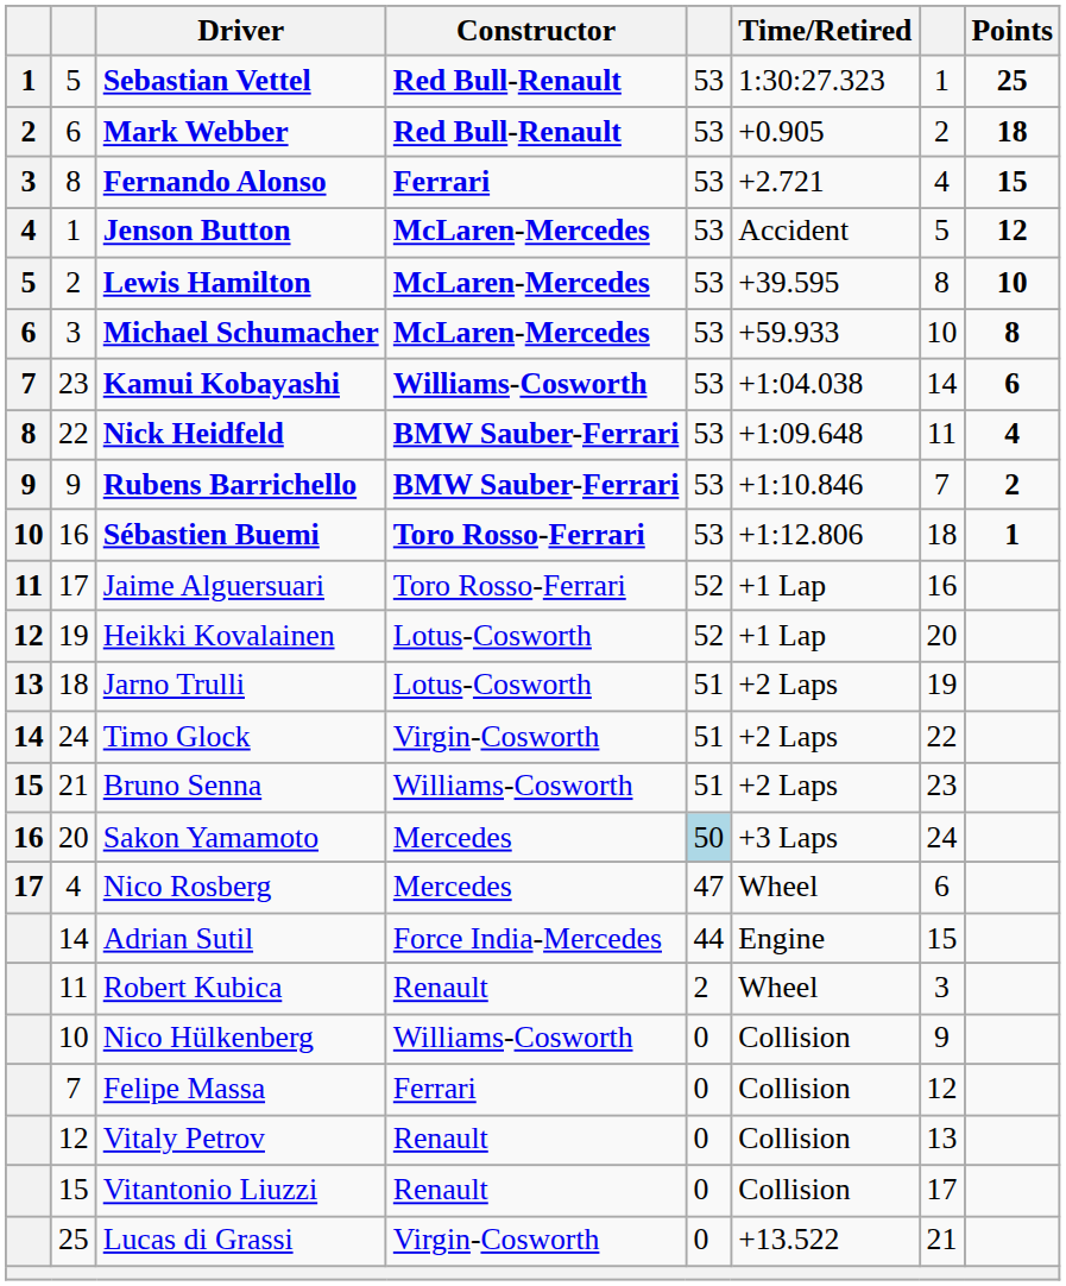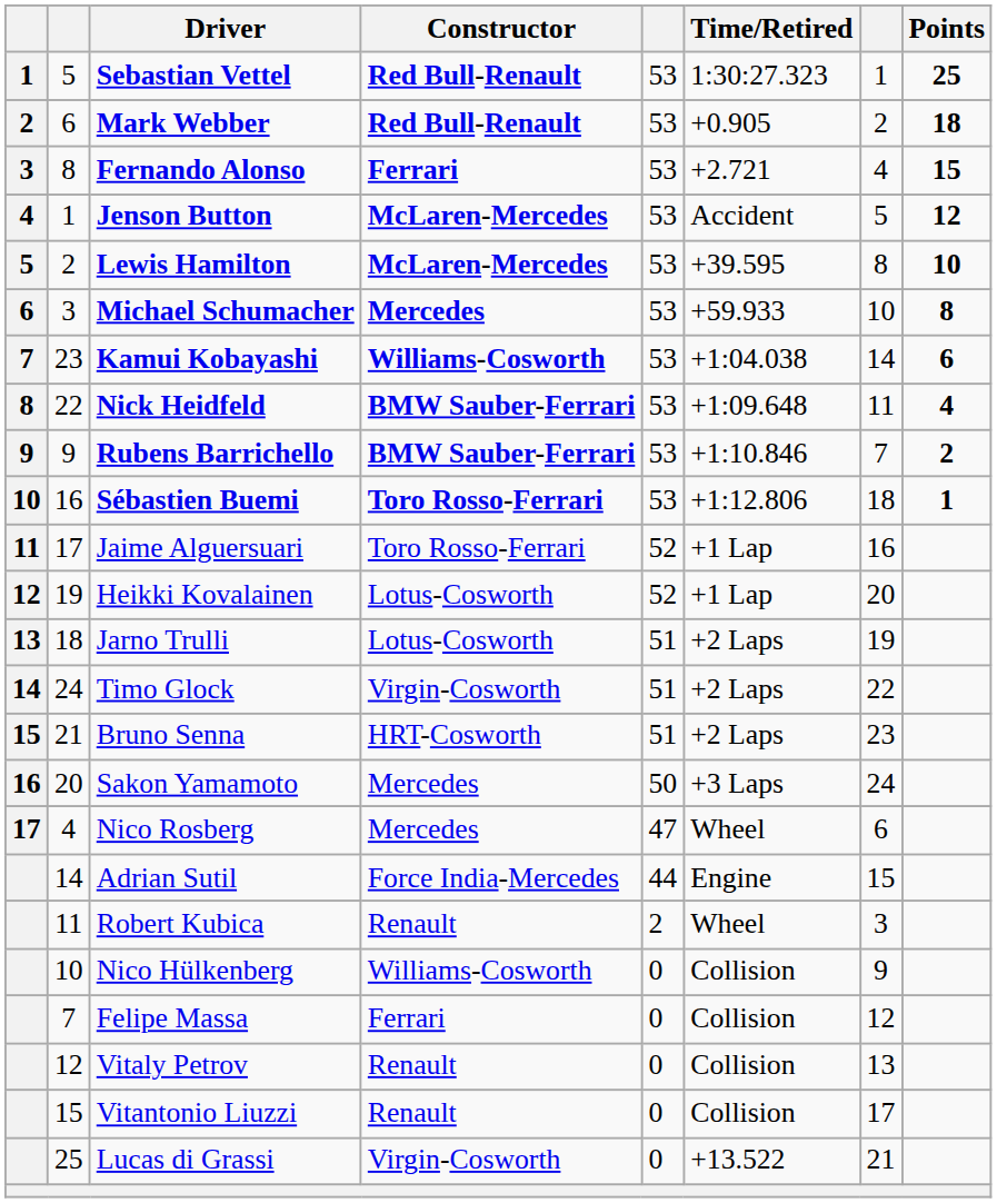 <table class="wikitable sortable" style="font-size: 85%">
 <tr>
 <th scope="row"></th>
 <th scope="row"></th>
 <th scope="row">Driver</th>
 <th scope="row">Constructor</th>
 <th scope="row" class="unsortable"></th>
 <th scope="row" class="unsortable">Time/Retired</th>
 <th scope="row"></th>
 <th scope="row">Points</th>
 </tr>
 <tr>
 <th scope="row">1</th>
 <td align="center">5</td>
 <td data-sort-value="VET"> <strong><a href='#'>Sebastian Vettel</a></strong></td>
 <td><strong><a href='#'>Red Bull</a>-<a href='#'>Renault</a></strong></td>
 <td>53</td>
 <td>1:30:27.323</td>
 <td align="center">1</td>
 <td align="center"><strong>25</strong></td>
 </tr>
 <tr>
 <th scope="row">2</th>
 <td align="center">6</td>
 <td data-sort-value="WEB"> <strong><a href='#'>Mark Webber</a></strong></td>
 <td><strong><a href='#'>Red Bull</a>-<a href='#'>Renault</a></strong></td>
 <td>53</td>
 <td>+0.905</td>
 <td align="center">2</td>
 <td align="center"><strong>18</strong></td>
 </tr>
 <tr>
 <th scope="row">3</th>
 <td align="center">8</td>
 <td data-sort-value="ALO"> <strong><a href='#'>Fernando Alonso</a></strong></td>
 <td><strong><a href='#'>Ferrari</a></strong></td>
 <td>53</td>
 <td>+2.721</td>
 <td align="center">4</td>
 <td align="center"><strong>15</strong></td>
 </tr>
 <tr>
 <th scope="row">4</th>
 <td align="center">1</td>
 <td data-sort-value="BUT"> <strong><a href='#'>Jenson Button</a></strong></td>
 <td><strong><a href='#'>McLaren</a>-<a href='#'>Mercedes</a></strong></td>
 <td>53</td>
 <td>Accident</td>
 <td align="center">5</td>
 <td align="center"><strong>12</strong></td>
 </tr>
 <tr>
 <th scope="row">5</th>
 <td align="center">2</td>
 <td data-sort-value="HAM"> <strong><a href='#'>Lewis Hamilton</a></strong></td>
 <td><strong><a href='#'>McLaren</a>-<a href='#'>Mercedes</a></strong></td>
 <td>53</td>
 <td>+39.595</td>
 <td align="center">8</td>
 <td align="center"><strong>10</strong></td>
 </tr>
 <tr>
 <th scope="row">6</th>
 <td align="center">3</td>
 <td data-sort-value="SCH"> <strong><a href='#'>Michael Schumacher</a></strong></td>
-<td><strong><a href='#'>McLaren</a>-<a href='#'>Mercedes</a></strong></td>
+<td><strong><a href='#'>Mercedes</a></strong></td>
 <td>53</td>
 <td>+59.933</td>
 <td align="center">10</td>
 <td align="center"><strong>8</strong></td>
 </tr>
 <tr>
 <th scope="row">7</th>
 <td align="center">23</td>
 <td data-sort-value="KOB"> <strong><a href='#'>Kamui Kobayashi</a></strong></td>
 <td><strong><a href='#'>Williams</a>-<a href='#'>Cosworth</a></strong></td>
 <td>53</td>
 <td>+1:04.038</td>
 <td align="center">14</td>
 <td align="center"><strong>6</strong></td>
 </tr>
 <tr>
 <th scope="row">8</th>
 <td align="center">22</td>
 <td data-sort-value="HEI"> <strong><a href='#'>Nick Heidfeld</a></strong></td>
 <td><strong><a href='#'>BMW Sauber</a>-<a href='#'>Ferrari</a></strong></td>
 <td>53</td>
 <td>+1:09.648</td>
 <td align="center">11</td>
 <td align="center"><strong>4</strong></td>
 </tr>
 <tr>
 <th scope="row">9</th>
 <td align="center">9</td>
 <td data-sort-value="BAR"> <strong><a href='#'>Rubens Barrichello</a></strong></td>
 <td><strong><a href='#'>BMW Sauber</a>-<a href='#'>Ferrari</a></strong></td>
 <td>53</td>
 <td>+1:10.846</td>
 <td align="center">7</td>
 <td align="center"><strong>2</strong></td>
 </tr>
 <tr>
 <th scope="row">10</th>
 <td align="center">16</td>
 <td data-sort-value="BUE"> <strong><a href='#'>Sébastien Buemi</a></strong></td>
 <td><strong><a href='#'>Toro Rosso</a>-<a href='#'>Ferrari</a></strong></td>
 <td>53</td>
 <td>+1:12.806</td>
 <td align="center">18</td>
 <td align="center"><strong>1</strong></td>
 </tr>
 <tr>
 <th scope="row">11</th>
 <td align="center">17</td>
 <td data-sort-value="ALG"> <a href='#'>Jaime Alguersuari</a></td>
 <td><a href='#'>Toro Rosso</a>-<a href='#'>Ferrari</a></td>
 <td>52</td>
 <td>+1 Lap</td>
 <td align="center">16</td>
 <td></td>
 </tr>
 <tr>
 <th scope="row">12</th>
 <td align="center">19</td>
 <td data-sort-value="KOV"> <a href='#'>Heikki Kovalainen</a></td>
 <td><a href='#'>Lotus</a>-<a href='#'>Cosworth</a></td>
 <td>52</td>
 <td>+1 Lap</td>
 <td align="center">20</td>
 <td></td>
 </tr>
 <tr>
 <th scope="row">13</th>
 <td align="center">18</td>
 <td data-sort-value="TRU"> <a href='#'>Jarno Trulli</a></td>
 <td><a href='#'>Lotus</a>-<a href='#'>Cosworth</a></td>
 <td>51</td>
 <td>+2 Laps</td>
 <td align="center">19</td>
 <td></td>
 </tr>
 <tr>
 <th scope="row">14</th>
 <td align="center">24</td>
 <td data-sort-value="GLO"> <a href='#'>Timo Glock</a></td>
 <td><a href='#'>Virgin</a>-<a href='#'>Cosworth</a></td>
 <td>51</td>
 <td>+2 Laps</td>
 <td align="center">22</td>
 <td></td>
 </tr>
 <tr>
 <th scope="row">15</th>
 <td align="center">21</td>
 <td data-sort-value="SEN"> <a href='#'>Bruno Senna</a></td>
-<td><a href='#'>Williams</a>-<a href='#'>Cosworth</a></td>
+<td><a href='#'>HRT</a>-<a href='#'>Cosworth</a></td>
 <td>51</td>
 <td>+2 Laps</td>
 <td align="center">23</td>
 <td></td>
 </tr>
 <tr>
 <th scope="row">16</th>
 <td align="center">20</td>
 <td data-sort-value="YAM"> <a href='#'>Sakon Yamamoto</a></td>
 <td><a href='#'>Mercedes</a></td>
-<td style="background: lightblue;">50</td>
+<td>50</td>
 <td>+3 Laps</td>
 <td align="center">24</td>
 <td></td>
 </tr>
 <tr>
 <th scope="row">17</th>
 <td align="center">4</td>
 <td data-sort-value="ROS"> <a href='#'>Nico Rosberg</a></td>
 <td><a href='#'>Mercedes</a></td>
 <td>47</td>
 <td>Wheel</td>
 <td align="center">6</td>
 <td></td>
 </tr>
 <tr>
 <th scope="row" data-sort-value="18"></th>
 <td align="center">14</td>
 <td data-sort-value="SUT"> <a href='#'>Adrian Sutil</a></td>
 <td><a href='#'>Force India</a>-<a href='#'>Mercedes</a></td>
 <td>44</td>
 <td>Engine</td>
 <td align="center">15</td>
 <td></td>
 </tr>
 <tr>
 <th scope="row" data-sort-value="19"></th>
 <td align="center">11</td>
 <td data-sort-value="KUB"> <a href='#'>Robert Kubica</a></td>
 <td><a href='#'>Renault</a></td>
 <td>2</td>
 <td>Wheel</td>
 <td align="center">3</td>
 <td></td>
 </tr>
 <tr>
 <th scope="row" data-sort-value="20"></th>
 <td align="center">10</td>
 <td data-sort-value="HUL"> <a href='#'>Nico Hülkenberg</a></td>
 <td><a href='#'>Williams</a>-<a href='#'>Cosworth</a></td>
 <td>0</td>
 <td>Collision</td>
 <td align="center">9</td>
 <td></td>
 </tr>
 <tr>
 <th scope="row" data-sort-value="21"></th>
 <td align="center">7</td>
 <td data-sort-value="MAS"> <a href='#'>Felipe Massa</a></td>
 <td><a href='#'>Ferrari</a></td>
 <td>0</td>
 <td>Collision</td>
 <td align="center">12</td>
 <td></td>
 </tr>
 <tr>
 <th scope="row" data-sort-value="22"></th>
 <td align="center">12</td>
 <td data-sort-value="PET"> <a href='#'>Vitaly Petrov</a></td>
 <td><a href='#'>Renault</a></td>
 <td>0</td>
 <td>Collision</td>
 <td align="center">13</td>
 <td></td>
 </tr>
 <tr>
 <th scope="row" data-sort-value="23"></th>
 <td align="center">15</td>
 <td data-sort-value="LIU"> <a href='#'>Vitantonio Liuzzi</a></td>
 <td><a href='#'>Renault</a></td>
 <td>0</td>
 <td>Collision</td>
 <td align="center">17</td>
 <td></td>
 </tr>
 <tr>
 <th scope="row" data-sort-value="24"></th>
 <td align="center">25</td>
 <td data-sort-value="DIG"> <a href='#'>Lucas di Grassi</a></td>
 <td><a href='#'>Virgin</a>-<a href='#'>Cosworth</a></td>
 <td>0</td>
 <td>+13.522</td>
 <td align="center">21</td>
 <td></td>
 </tr>
 <tr>
 <th colspan="8"></th>
 </tr>
 </table>
